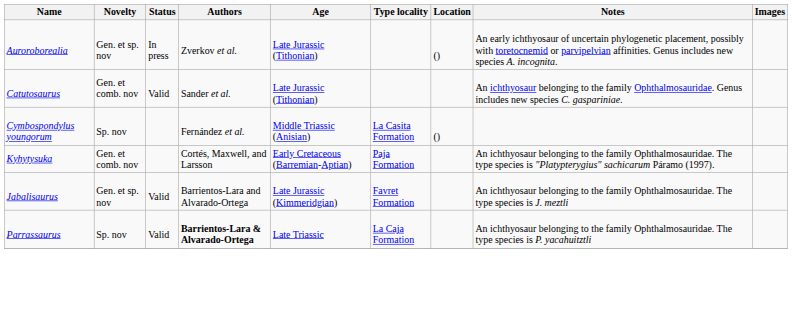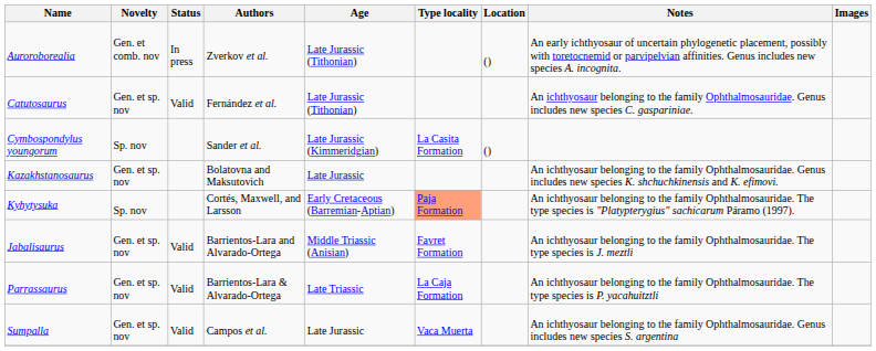 <table class="wikitable sortable" align="center" width="100%">
 <tr>
 <th>Name</th>
 <th>Novelty</th>
 <th>Status</th>
 <th>Authors</th>
 <th>Age</th>
 <th>Type locality</th>
 <th>Location</th>
 <th>Notes</th>
 <th>Images</th>
 </tr>
 <tr>
 <td><br><em><a href='#'>Auroroborealia</a></em></td>
-<td><br>Gen. et sp. nov</td>
+<td>Gen. et comb. nov</td>
 <td><br>In press</td>
 <td><br>Zverkov <em>et al.</em></td>
 <td><br><a href='#'>Late Jurassic</a> (<a href='#'>Tithonian</a>)</td>
 <td></td>
 <td><br><br>()</td>
 <td><br>An early ichthyosaur of uncertain phylogenetic placement, possibly with <a href='#'>toretocnemid</a> or <a href='#'>parvipelvian</a> affinities. Genus includes new species <em>A. incognita</em>.</td>
 <td></td>
 </tr>
 <tr>
 <td><br><em><a href='#'>Catutosaurus</a></em></td>
-<td>Gen. et comb. nov</td>
+<td><br>Gen. et sp. nov</td>
 <td><br>Valid</td>
-<td><br>Sander <em>et al.</em></td>
+<td><br>Fernández <em>et al.</em></td>
 <td><br><a href='#'>Late Jurassic</a> (<a href='#'>Tithonian</a>)</td>
 <td></td>
 <td><br></td>
 <td><br>An <a href='#'>ichthyosaur</a> belonging to the family <a href='#'>Ophthalmosauridae</a>. Genus includes new species <em>C. gaspariniae</em>.</td>
 <td></td>
 </tr>
 <tr>
 <td><br><em><a href='#'>Cymbospondylus youngorum</a></em></td>
 <td><br>Sp. nov</td>
 <td></td>
-<td><br>Fernández <em>et al.</em></td>
-<td><br><a href='#'>Middle Triassic</a> (<a href='#'>Anisian</a>)</td>
+<td><br>Sander <em>et al.</em></td>
+<td><br><a href='#'>Late Jurassic</a> (<a href='#'>Kimmeridgian</a>)</td>
 <td><br><a href='#'>La Casita Formation</a></td>
 <td><br><br>()</td>
 <td></td>
 <td></td>
 </tr>
 <tr>
+<td><em><a href='#'>Kazakhstanosaurus</a></em></td>
+<td>Gen. et sp. nov</td>
+<td></td>
+<td>Bolatovna and Maksutovich</td>
+<td><a href='#'>Late Jurassic</a></td>
+<td></td>
+<td></td>
+<td>An ichthyosaur belonging to the family Ophthalmosauridae. Genus includes new species <em>K. shchuchkinensis</em> and <em>K. efimovi.</em></td>
+<td></td>
+</tr>
+<tr>
 <td><em><a href='#'>Kyhytysuka</a></em></td>
-<td>Gen. et comb. nov</td>
+<td><br>Sp. nov</td>
 <td></td>
 <td>Cortés, Maxwell, and Larsson</td>
 <td><a href='#'>Early Cretaceous</a> (<a href='#'>Barremian</a>-<a href='#'>Aptian</a>)</td>
-<td><a href='#'>Paja Formation</a></td>
+<td style="background: lightsalmon;"><a href='#'>Paja Formation</a></td>
 <td></td>
 <td>An ichthyosaur belonging to the family Ophthalmosauridae. The type species is <em>"Platypterygius" sachicarum</em> Páramo (1997).</td>
 <td></td>
 </tr>
 <tr>
 <td><br><em><a href='#'>Jabalisaurus</a></em></td>
 <td><br>Gen. et sp. nov</td>
 <td><br>Valid</td>
 <td><br>Barrientos-Lara and Alvarado-Ortega</td>
-<td><br><a href='#'>Late Jurassic</a> (<a href='#'>Kimmeridgian</a>)</td>
+<td><br><a href='#'>Middle Triassic</a> (<a href='#'>Anisian</a>)</td>
 <td><br><a href='#'>Favret Formation</a></td>
 <td><br></td>
 <td><br>An ichthyosaur belonging to the family Ophthalmosauridae. The type species is <em>J. meztli</em></td>
 <td></td>
 </tr>
 <tr>
 <td><br><em><a href='#'>Parrassaurus</a></em></td>
-<td><br>Sp. nov</td>
+<td><br>Gen. et sp. nov</td>
 <td><br>Valid</td>
-<td><strong><br>Barrientos-Lara & Alvarado-Ortega</strong></td>
+<td><br>Barrientos-Lara & Alvarado-Ortega</td>
 <td><br><a href='#'>Late Triassic</a></td>
 <td><br><a href='#'>La Caja Formation</a></td>
 <td><br></td>
 <td><br>An ichthyosaur belonging to the family Ophthalmosauridae. The type species is <em>P. yacahuitztli</em></td>
 <td></td>
 </tr>
 <tr>
+<td><br><em><a href='#'>Sumpalla</a></em></td>
+<td><br>Gen. et sp. nov</td>
+<td><br>Valid</td>
+<td><br>Campos <em>et al.</em></td>
+<td><br>Late Jurassic</td>
+<td><br><a href='#'>Vaca Muerta</a></td>
+<td><br></td>
+<td><br>An ichthyosaur belonging to the family Ophthalmosauridae. Genus includes new species <em>S. argentina</em></td>
+<td></td>
+</tr>
+<tr>
 </tr>
 </table>
